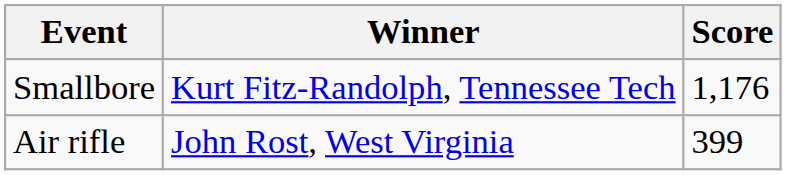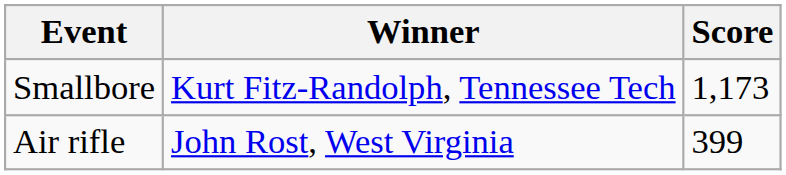 <table class="wikitable sortable">
 <tr>
 <th>Event</th>
 <th>Winner</th>
 <th>Score</th>
 </tr>
 <tr>
 <td>Smallbore</td>
 <td><a href='#'>Kurt Fitz-Randolph</a>, <a href='#'>Tennessee Tech</a></td>
-<td>1,176</td>
+<td>1,173</td>
 </tr>
 <tr>
 <td>Air rifle</td>
 <td><a href='#'>John Rost</a>, <a href='#'>West Virginia</a></td>
 <td>399</td>
 </tr>
 </table>
